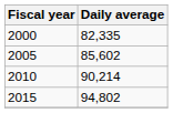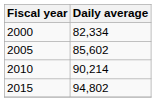 <table class="wikitable">
 <tr>
 <th>Fiscal year</th>
 <th>Daily average</th>
 </tr>
 <tr>
 <td>2000</td>
-<td>82,335</td>
+<td>82,334</td>
 </tr>
 <tr>
 <td>2005</td>
 <td>85,602</td>
 </tr>
 <tr>
 <td>2010</td>
 <td>90,214</td>
 </tr>
 <tr>
 <td>2015</td>
 <td>94,802</td>
 </tr>
 <tr>
 </tr>
 </table>
